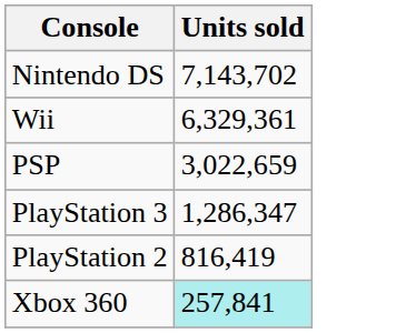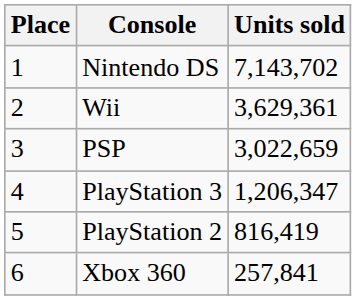 <table class="wikitable">
 <tr>
+<th>Place</th>
 <th>Console</th>
 <th>Units sold</th>
 </tr>
 <tr>
+<td>1</td>
 <td>Nintendo DS</td>
 <td>7,143,702</td>
 </tr>
 <tr>
+<td>2</td>
 <td>Wii</td>
-<td>6,329,361</td>
+<td>3,629,361</td>
 </tr>
 <tr>
+<td>3</td>
 <td>PSP</td>
 <td>3,022,659</td>
 </tr>
 <tr>
+<td>4</td>
 <td>PlayStation 3</td>
-<td>1,286,347</td>
+<td>1,206,347</td>
 </tr>
 <tr>
+<td>5</td>
 <td>PlayStation 2</td>
 <td>816,419</td>
 </tr>
 <tr>
+<td>6</td>
 <td>Xbox 360</td>
-<td style="background: paleturquoise;">257,841</td>
+<td>257,841</td>
 </tr>
 </table>
